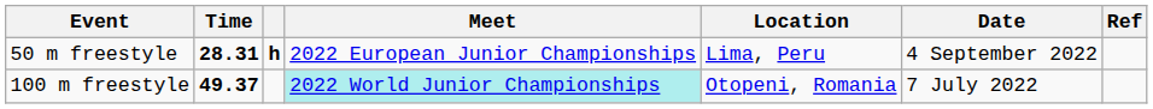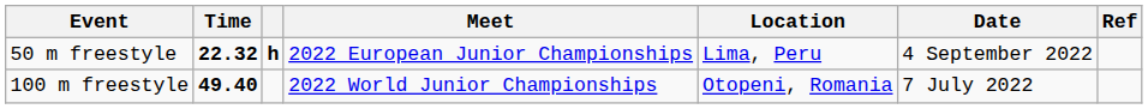 <table class="wikitable">
 <tr>
 <th>Event</th>
 <th>Time</th>
 <th></th>
 <th>Meet</th>
 <th>Location</th>
 <th>Date</th>
 <th>Ref</th>
 </tr>
 <tr>
 <td>50 m freestyle</td>
-<td style="text-align:center;"><strong>28.31</strong></td>
+<td style="text-align:center;"><strong>22.32</strong></td>
 <td><strong>h</strong></td>
 <td><a href='#'>2022 European Junior Championships</a></td>
 <td><a href='#'>Lima</a>, <a href='#'>Peru</a></td>
 <td>4 September 2022</td>
 <td style="text-align:center;"></td>
 </tr>
 <tr>
 <td>100 m freestyle</td>
-<td style="text-align:center;"><strong>49.37</strong></td>
+<td style="text-align:center;"><strong>49.40</strong></td>
 <td></td>
-<td style="background: paleturquoise;"><a href='#'>2022 World Junior Championships</a></td>
+<td><a href='#'>2022 World Junior Championships</a></td>
 <td><a href='#'>Otopeni</a>, <a href='#'>Romania</a></td>
 <td>7 July 2022</td>
 <td style="text-align:center;"></td>
 </tr>
 </table>
